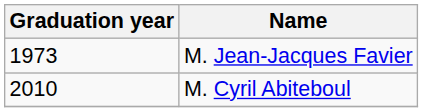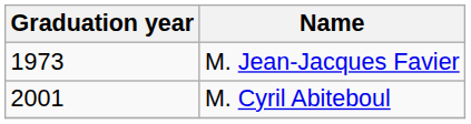 <table class="wikitable">
 <tr>
 <th>Graduation year</th>
 <th>Name</th>
 </tr>
 <tr>
 <td>1973</td>
 <td>M. <a href='#'>Jean-Jacques Favier</a></td>
 </tr>
 <tr>
-<td>2010</td>
+<td>2001</td>
 <td>M. <a href='#'>Cyril Abiteboul</a></td>
 </tr>
 <tr>
 </tr>
 </table>
